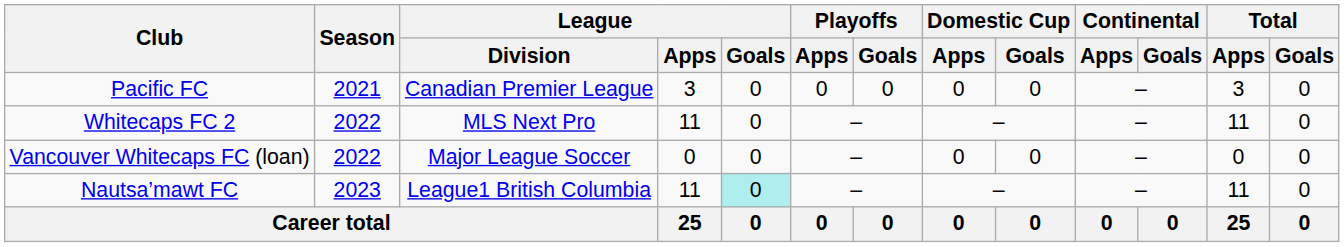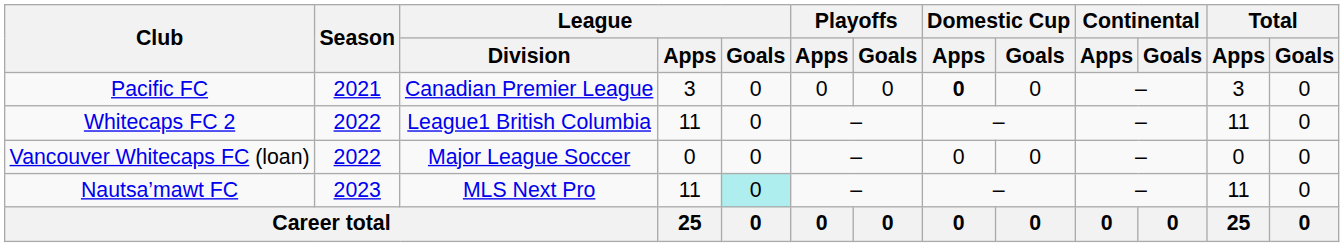 <table class="wikitable" style="text-align: center">
 <tr>
 <th rowspan="2">Club</th>
 <th rowspan="2">Season</th>
 <th colspan="3">League</th>
 <th colspan="2">Playoffs</th>
 <th colspan="2">Domestic Cup</th>
 <th colspan="2">Continental</th>
 <th colspan="2">Total</th>
 </tr>
 <tr>
 <th>Division</th>
 <th>Apps</th>
 <th>Goals</th>
 <th>Apps</th>
 <th>Goals</th>
 <th>Apps</th>
 <th>Goals</th>
 <th>Apps</th>
 <th>Goals</th>
 <th>Apps</th>
 <th>Goals</th>
 </tr>
 <tr>
 <td><a href='#'>Pacific FC</a></td>
 <td><a href='#'>2021</a></td>
 <td><a href='#'>Canadian Premier League</a></td>
 <td>3</td>
 <td>0</td>
 <td>0</td>
 <td>0</td>
-<td>0</td>
+<td><strong>0</strong></td>
 <td>0</td>
 <td colspan="2">–</td>
 <td>3</td>
 <td>0</td>
 </tr>
 <tr>
 <td><a href='#'>Whitecaps FC 2</a></td>
 <td><a href='#'>2022</a></td>
-<td><a href='#'>MLS Next Pro</a></td>
+<td><a href='#'>League1 British Columbia</a></td>
 <td>11</td>
 <td>0</td>
 <td colspan="2">–</td>
 <td colspan="2">–</td>
 <td colspan="2">–</td>
 <td>11</td>
 <td>0</td>
 </tr>
 <tr>
 <td><a href='#'>Vancouver Whitecaps FC</a> (loan)</td>
 <td><a href='#'>2022</a></td>
 <td><a href='#'>Major League Soccer</a></td>
 <td>0</td>
 <td>0</td>
 <td colspan="2">–</td>
 <td>0</td>
 <td>0</td>
 <td colspan="2">–</td>
 <td>0</td>
 <td>0</td>
 </tr>
 <tr>
 <td><a href='#'>Nautsa’mawt FC</a></td>
 <td><a href='#'>2023</a></td>
-<td><a href='#'>League1 British Columbia</a></td>
+<td><a href='#'>MLS Next Pro</a></td>
 <td>11</td>
 <td style="background: paleturquoise;">0</td>
 <td colspan="2">–</td>
 <td colspan="2">–</td>
 <td colspan="2">–</td>
 <td>11</td>
 <td>0</td>
 </tr>
 <tr>
 <th colspan="3"><strong>Career total</strong></th>
 <th>25</th>
 <th>0</th>
 <th>0</th>
 <th>0</th>
 <th>0</th>
 <th>0</th>
 <th>0</th>
 <th>0</th>
 <th>25</th>
 <th>0</th>
 </tr>
 </table>
